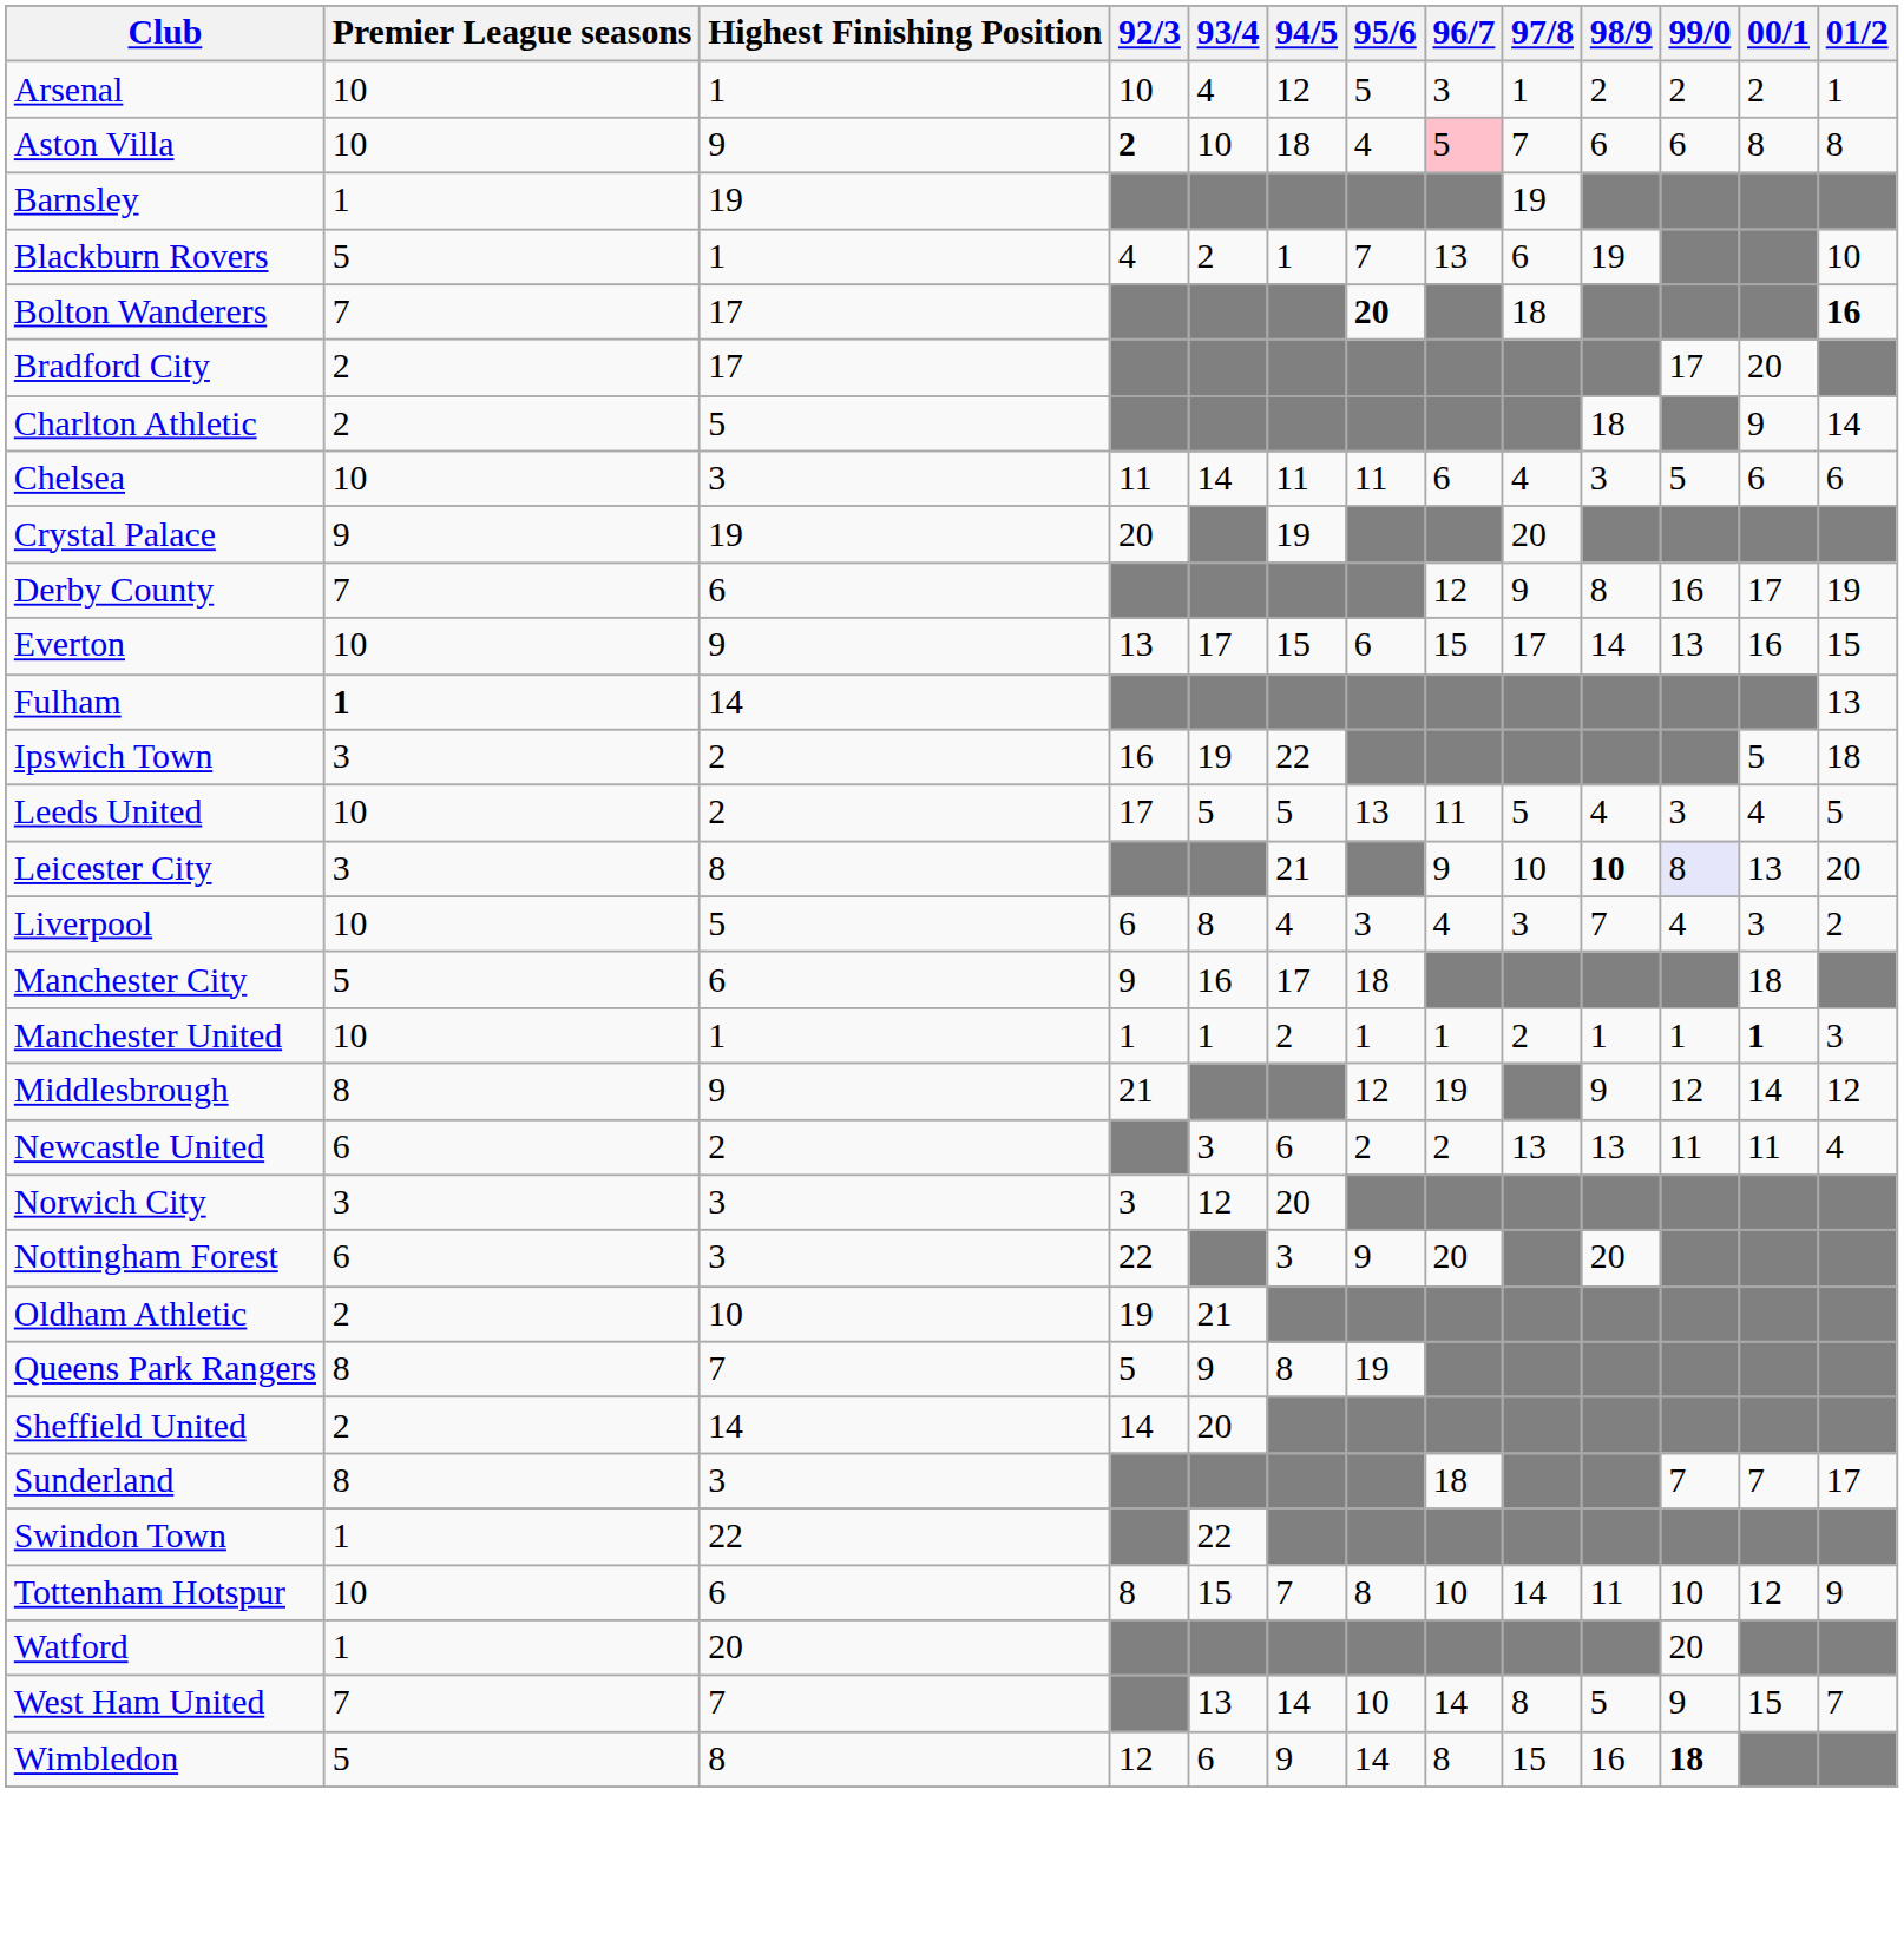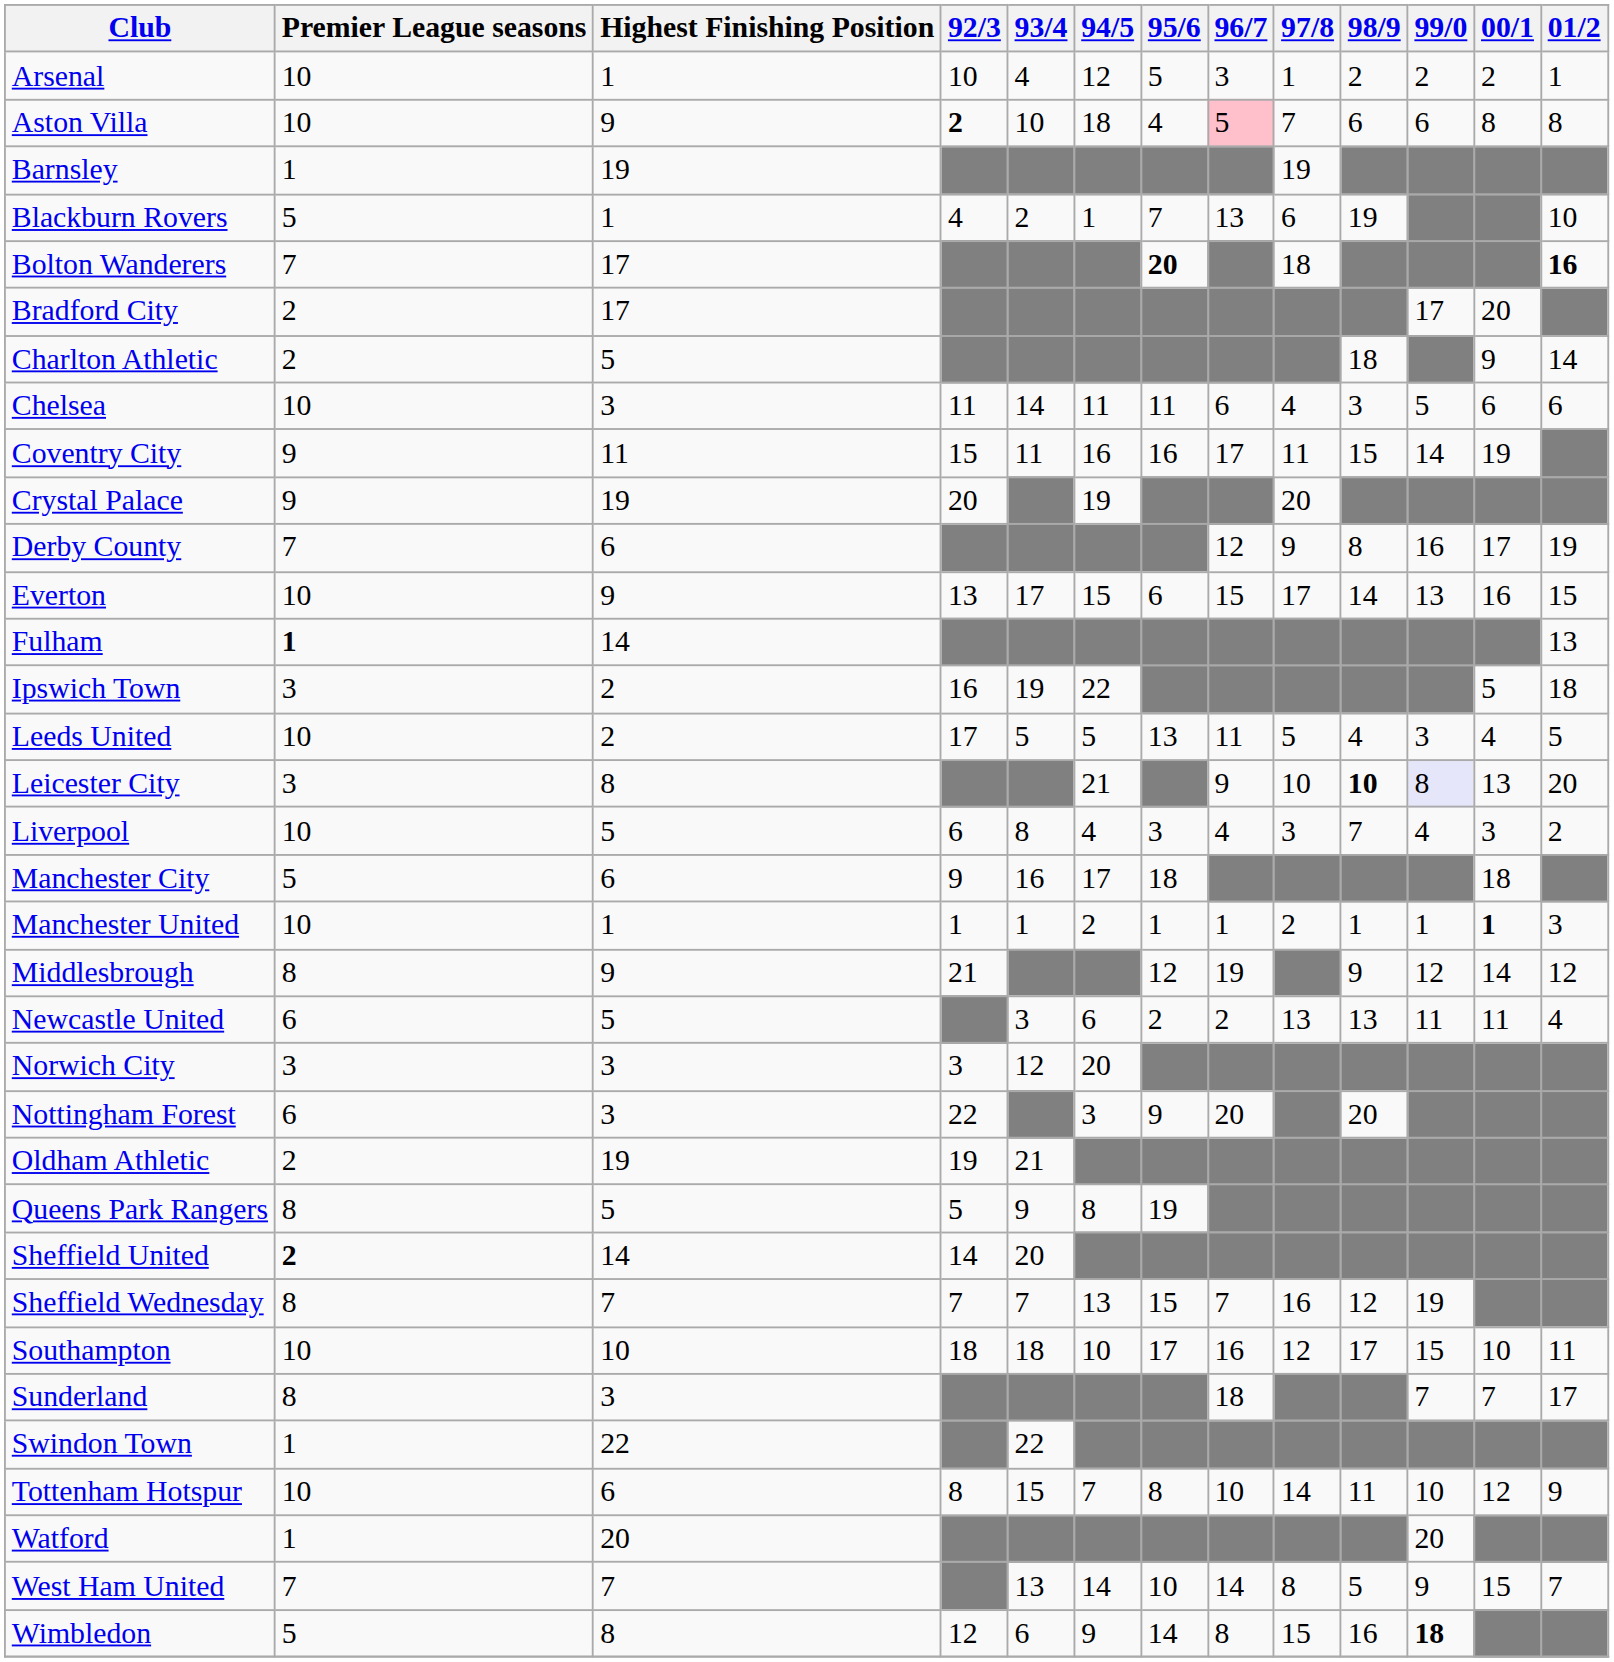 <table class="wikitable sortable">
 <tr>
 <th><a href='#'>Club</a></th>
 <th>Premier League seasons</th>
 <th>Highest Finishing Position</th>
 <th><a href='#'>92/3</a></th>
 <th><a href='#'>93/4</a></th>
 <th><a href='#'>94/5</a></th>
 <th><a href='#'>95/6</a></th>
 <th><a href='#'>96/7</a></th>
 <th><a href='#'>97/8</a></th>
 <th><a href='#'>98/9</a></th>
 <th><a href='#'>99/0</a></th>
 <th><a href='#'>00/1</a></th>
 <th><a href='#'>01/2</a></th>
 </tr>
 <tr>
 <td><a href='#'>Arsenal</a></td>
 <td>10</td>
 <td>1</td>
 <td>10</td>
 <td>4</td>
 <td>12</td>
 <td>5</td>
 <td>3</td>
 <td>1</td>
 <td>2</td>
 <td>2</td>
 <td>2</td>
 <td>1</td>
 </tr>
 <tr --->
 <td><a href='#'>Aston Villa</a></td>
 <td>10</td>
 <td>9</td>
 <td><strong>2</strong></td>
 <td>10</td>
 <td>18</td>
 <td>4</td>
 <td style="background: pink;">5</td>
 <td>7</td>
 <td>6</td>
 <td>6</td>
 <td>8</td>
 <td>8</td>
 </tr>
 <tr --->
 <td><a href='#'>Barnsley</a></td>
 <td>1</td>
 <td>19</td>
 <td style=background:grey></td>
 <td style=background:grey></td>
 <td style=background:grey></td>
 <td style=background:grey></td>
 <td style=background:grey></td>
 <td>19</td>
 <td style=background:grey></td>
 <td style=background:grey></td>
 <td style=background:grey></td>
 <td style=background:grey></td>
 </tr>
 <tr --->
 <td><a href='#'>Blackburn Rovers</a></td>
 <td>5</td>
 <td>1</td>
 <td>4</td>
 <td>2</td>
 <td>1</td>
 <td>7</td>
 <td>13</td>
 <td>6</td>
 <td>19</td>
 <td style=background:grey></td>
 <td style=background:grey></td>
 <td>10</td>
 </tr>
 <tr --->
 <td><a href='#'>Bolton Wanderers</a></td>
 <td>7</td>
 <td>17</td>
 <td style=background:grey></td>
 <td style=background:grey></td>
 <td style=background:grey></td>
 <td><strong>20</strong></td>
 <td style=background:grey></td>
 <td>18</td>
 <td style=background:grey></td>
 <td style=background:grey></td>
 <td style=background:grey></td>
 <td><strong>16</strong></td>
 </tr>
 <tr --->
 <td><a href='#'>Bradford City</a></td>
 <td>2</td>
 <td>17</td>
 <td style=background:grey></td>
 <td style=background:grey></td>
 <td style=background:grey></td>
 <td style=background:grey></td>
 <td style=background:grey></td>
 <td style=background:grey></td>
 <td style=background:grey></td>
 <td>17</td>
 <td>20</td>
 <td style=background:grey></td>
 </tr>
 <tr --->
 <td><a href='#'>Charlton Athletic</a></td>
 <td>2</td>
 <td>5</td>
 <td style=background:grey></td>
 <td style=background:grey></td>
 <td style=background:grey></td>
 <td style=background:grey></td>
 <td style=background:grey></td>
 <td style=background:grey></td>
 <td>18</td>
 <td style=background:grey></td>
 <td>9</td>
 <td>14</td>
 </tr>
 <tr --->
 <td><a href='#'>Chelsea</a></td>
 <td>10</td>
 <td>3</td>
 <td>11</td>
 <td>14</td>
 <td>11</td>
 <td>11</td>
 <td>6</td>
 <td>4</td>
 <td>3</td>
 <td>5</td>
 <td>6</td>
 <td>6</td>
+</tr>
+<tr --->
+<td><a href='#'>Coventry City</a></td>
+<td>9</td>
+<td>11</td>
+<td>15</td>
+<td>11</td>
+<td>16</td>
+<td>16</td>
+<td>17</td>
+<td>11</td>
+<td>15</td>
+<td>14</td>
+<td>19</td>
+<td style=background:grey></td>
 </tr>
 <tr --->
 <td><a href='#'>Crystal Palace</a></td>
 <td>9</td>
 <td>19</td>
 <td>20</td>
 <td style=background:grey></td>
 <td>19</td>
 <td style=background:grey></td>
 <td style=background:grey></td>
 <td>20</td>
 <td style=background:grey></td>
 <td style=background:grey></td>
 <td style=background:grey></td>
 <td style=background:grey></td>
 </tr>
 <tr --->
 <td><a href='#'>Derby County</a></td>
 <td>7</td>
 <td>6</td>
 <td style=background:grey></td>
 <td style=background:grey></td>
 <td style=background:grey></td>
 <td style=background:grey></td>
 <td>12</td>
 <td>9</td>
 <td>8</td>
 <td>16</td>
 <td>17</td>
 <td>19</td>
 </tr>
 <tr --->
 <td><a href='#'>Everton</a></td>
 <td>10</td>
 <td>9</td>
 <td>13</td>
 <td>17</td>
 <td>15</td>
 <td>6</td>
 <td>15</td>
 <td>17</td>
 <td>14</td>
 <td>13</td>
 <td>16</td>
 <td>15</td>
 </tr>
 <tr --->
 <td><a href='#'>Fulham</a></td>
 <td><strong>1</strong></td>
 <td>14</td>
 <td style=background:grey></td>
 <td style=background:grey></td>
 <td style=background:grey></td>
 <td style=background:grey></td>
 <td style=background:grey></td>
 <td style=background:grey></td>
 <td style=background:grey></td>
 <td style=background:grey></td>
 <td style=background:grey></td>
 <td>13</td>
 </tr>
 <tr --->
 <td><a href='#'>Ipswich Town</a></td>
 <td>3</td>
 <td>2</td>
 <td>16</td>
 <td>19</td>
 <td>22</td>
 <td style=background:grey></td>
 <td style=background:grey></td>
 <td style=background:grey></td>
 <td style=background:grey></td>
 <td style=background:grey></td>
 <td>5</td>
 <td>18</td>
 </tr>
 <tr --->
 <td><a href='#'>Leeds United</a></td>
 <td>10</td>
 <td>2</td>
 <td>17</td>
 <td>5</td>
 <td>5</td>
 <td>13</td>
 <td>11</td>
 <td>5</td>
 <td>4</td>
 <td>3</td>
 <td>4</td>
 <td>5</td>
 </tr>
 <tr --->
 <td><a href='#'>Leicester City</a></td>
 <td>3</td>
 <td>8</td>
 <td style=background:grey></td>
 <td style=background:grey></td>
 <td>21</td>
 <td style=background:grey></td>
 <td>9</td>
 <td>10</td>
 <td><strong>10</strong></td>
 <td style="background: lavender;">8</td>
 <td>13</td>
 <td>20</td>
 </tr>
 <tr --->
 <td><a href='#'>Liverpool</a></td>
 <td>10</td>
 <td>5</td>
 <td>6</td>
 <td>8</td>
 <td>4</td>
 <td>3</td>
 <td>4</td>
 <td>3</td>
 <td>7</td>
 <td>4</td>
 <td>3</td>
 <td>2</td>
 </tr>
 <tr --->
 <td><a href='#'>Manchester City</a></td>
 <td>5</td>
 <td>6</td>
 <td>9</td>
 <td>16</td>
 <td>17</td>
 <td>18</td>
 <td style=background:grey></td>
 <td style=background:grey></td>
 <td style=background:grey></td>
 <td style=background:grey></td>
 <td>18</td>
 <td style=background:grey></td>
 </tr>
 <tr --->
 <td><a href='#'>Manchester United</a></td>
 <td>10</td>
 <td>1</td>
 <td>1</td>
 <td>1</td>
 <td>2</td>
 <td>1</td>
 <td>1</td>
 <td>2</td>
 <td>1</td>
 <td>1</td>
 <td><strong>1</strong></td>
 <td>3</td>
 </tr>
 <tr --->
 <td><a href='#'>Middlesbrough</a></td>
 <td>8</td>
 <td>9</td>
 <td>21</td>
 <td style=background:grey></td>
 <td style=background:grey></td>
 <td>12</td>
 <td>19</td>
 <td style=background:grey></td>
 <td>9</td>
 <td>12</td>
 <td>14</td>
 <td>12</td>
 </tr>
 <tr --->
 <td><a href='#'>Newcastle United</a></td>
 <td>6</td>
-<td>2</td>
+<td>5</td>
 <td style=background:grey></td>
 <td>3</td>
 <td>6</td>
 <td>2</td>
 <td>2</td>
 <td>13</td>
 <td>13</td>
 <td>11</td>
 <td>11</td>
 <td>4</td>
 </tr>
 <tr --->
 <td><a href='#'>Norwich City</a></td>
 <td>3</td>
 <td>3</td>
 <td>3</td>
 <td>12</td>
 <td>20</td>
 <td style=background:grey></td>
 <td style=background:grey></td>
 <td style=background:grey></td>
 <td style=background:grey></td>
 <td style=background:grey></td>
 <td style=background:grey></td>
 <td style=background:grey></td>
 </tr>
 <tr --->
 <td><a href='#'>Nottingham Forest</a></td>
 <td>6</td>
 <td>3</td>
 <td>22</td>
 <td style=background:grey></td>
 <td>3</td>
 <td>9</td>
 <td>20</td>
 <td style=background:grey></td>
 <td>20</td>
 <td style=background:grey></td>
 <td style=background:grey></td>
 <td style=background:grey></td>
 </tr>
 <tr --->
 <td><a href='#'>Oldham Athletic</a></td>
 <td>2</td>
-<td>10</td>
+<td>19</td>
 <td>19</td>
 <td>21</td>
 <td style=background:grey></td>
 <td style=background:grey></td>
 <td style=background:grey></td>
 <td style=background:grey></td>
 <td style=background:grey></td>
 <td style=background:grey></td>
 <td style=background:grey></td>
 <td style=background:grey></td>
 </tr>
 <tr --->
 <td><a href='#'>Queens Park Rangers</a></td>
 <td>8</td>
-<td>7</td>
+<td>5</td>
 <td>5</td>
 <td>9</td>
 <td>8</td>
 <td>19</td>
 <td style=background:grey></td>
 <td style=background:grey></td>
 <td style=background:grey></td>
 <td style=background:grey></td>
 <td style=background:grey></td>
 <td style=background:grey></td>
 </tr>
 <tr --->
 <td><a href='#'>Sheffield United</a></td>
-<td>2</td>
+<td><strong>2</strong></td>
 <td>14</td>
 <td>14</td>
 <td>20</td>
 <td style=background:grey></td>
 <td style=background:grey></td>
 <td style=background:grey></td>
 <td style=background:grey></td>
 <td style=background:grey></td>
 <td style=background:grey></td>
 <td style=background:grey></td>
 <td style=background:grey></td>
+</tr>
+<tr --->
+<td><a href='#'>Sheffield Wednesday</a></td>
+<td>8</td>
+<td>7</td>
+<td>7</td>
+<td>7</td>
+<td>13</td>
+<td>15</td>
+<td>7</td>
+<td>16</td>
+<td>12</td>
+<td>19</td>
+<td style=background:grey></td>
+<td style=background:grey></td>
+</tr>
+<tr --->
+<td><a href='#'>Southampton</a></td>
+<td>10</td>
+<td>10</td>
+<td>18</td>
+<td>18</td>
+<td>10</td>
+<td>17</td>
+<td>16</td>
+<td>12</td>
+<td>17</td>
+<td>15</td>
+<td>10</td>
+<td>11</td>
 </tr>
 <tr --->
 <td><a href='#'>Sunderland</a></td>
 <td>8</td>
 <td>3</td>
 <td style=background:grey></td>
 <td style=background:grey></td>
 <td style=background:grey></td>
 <td style=background:grey></td>
 <td>18</td>
 <td style=background:grey></td>
 <td style=background:grey></td>
 <td>7</td>
 <td>7</td>
 <td>17</td>
 </tr>
 <tr --->
 <td><a href='#'>Swindon Town</a></td>
 <td>1</td>
 <td>22</td>
 <td style=background:grey></td>
 <td>22</td>
 <td style=background:grey></td>
 <td style=background:grey></td>
 <td style=background:grey></td>
 <td style=background:grey></td>
 <td style=background:grey></td>
 <td style=background:grey></td>
 <td style=background:grey></td>
 <td style=background:grey></td>
 </tr>
 <tr --->
 <td><a href='#'>Tottenham Hotspur</a></td>
 <td>10</td>
 <td>6</td>
 <td>8</td>
 <td>15</td>
 <td>7</td>
 <td>8</td>
 <td>10</td>
 <td>14</td>
 <td>11</td>
 <td>10</td>
 <td>12</td>
 <td>9</td>
 </tr>
 <tr --->
 <td><a href='#'>Watford</a></td>
 <td>1</td>
 <td>20</td>
 <td style=background:grey></td>
 <td style=background:grey></td>
 <td style=background:grey></td>
 <td style=background:grey></td>
 <td style=background:grey></td>
 <td style=background:grey></td>
 <td style=background:grey></td>
 <td>20</td>
 <td style=background:grey></td>
 <td style=background:grey></td>
 </tr>
 <tr --->
 <td><a href='#'>West Ham United</a></td>
 <td>7</td>
 <td>7</td>
 <td style=background:grey></td>
 <td>13</td>
 <td>14</td>
 <td>10</td>
 <td>14</td>
 <td>8</td>
 <td>5</td>
 <td>9</td>
 <td>15</td>
 <td>7</td>
 </tr>
 <tr --->
 <td><a href='#'>Wimbledon</a></td>
 <td>5</td>
 <td>8</td>
 <td>12</td>
 <td>6</td>
 <td>9</td>
 <td>14</td>
 <td>8</td>
 <td>15</td>
 <td>16</td>
 <td><strong>18</strong></td>
 <td style=background:grey></td>
 <td style=background:grey></td>
 </tr>
 <tr --->
 </tr>
 </table>
